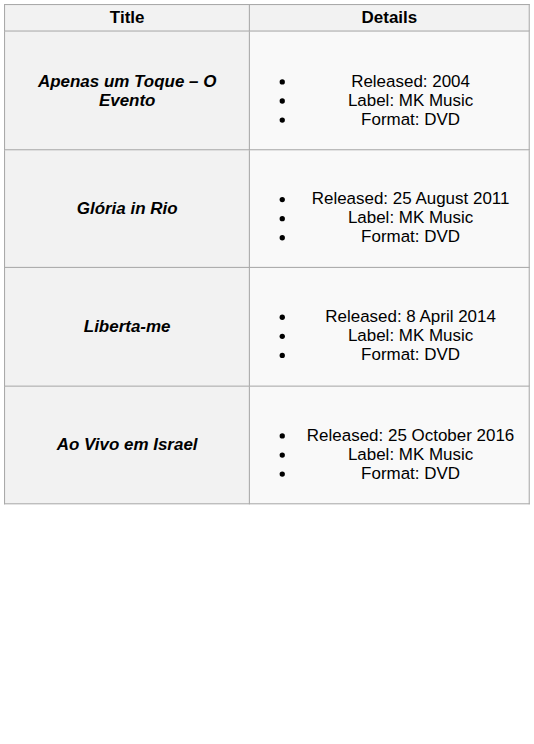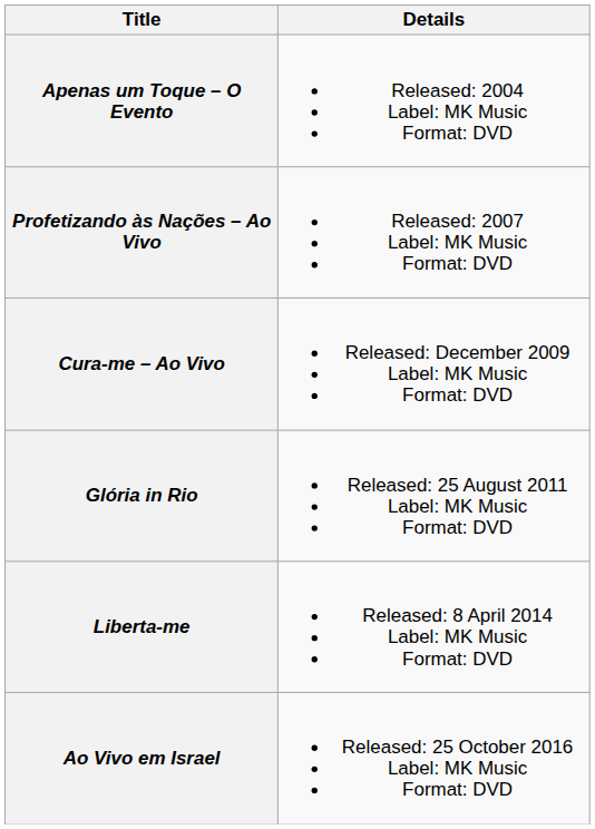 <table class="wikitable plainrowheaders" style="text-align:center;">
 <tr>
 <th scope="col" style="width:14em;">Title</th>
 <th scope="col" style="width:16em;">Details</th>
 </tr>
 <tr>
 <th scope="row"><em>Apenas um Toque – O Evento</em></th>
 <td><br><ul><li>Released: 2004</li><li>Label: MK Music</li><li>Format: DVD</li></ul></td>
+</tr>
+<tr>
+<th scope="row"><em>Profetizando às Nações – Ao Vivo</em></th>
+<td><br><ul><li>Released: 2007</li><li>Label: MK Music</li><li>Format: DVD</li></ul></td>
+</tr>
+<tr>
+<th scope="row"><em>Cura-me – Ao Vivo</em></th>
+<td><br><ul><li>Released: December 2009</li><li>Label: MK Music</li><li>Format: DVD</li></ul></td>
 </tr>
 <tr>
 <th scope="row"><em>Glória in Rio</em></th>
 <td><br><ul><li>Released: 25 August 2011</li><li>Label: MK Music</li><li>Format: DVD</li></ul></td>
 </tr>
 <tr>
 <th scope="row"><em>Liberta-me</em></th>
 <td><br><ul><li>Released: 8 April 2014</li><li>Label: MK Music</li><li>Format: DVD</li></ul></td>
 </tr>
 <tr>
 <th scope="row"><em>Ao Vivo em Israel</em></th>
 <td><br><ul><li>Released: 25 October 2016</li><li>Label: MK Music</li><li>Format: DVD</li></ul></td>
 </tr>
 </table>
